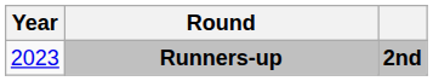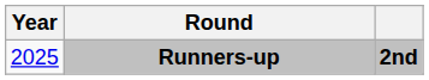 <table class="wikitable" style="text-align: center; font-size:90%">
 <tr>
 <th>Year</th>
 <th style="width:200px">Round</th>
 <th></th>
 </tr>
 <tr>
-<td><a href='#'>2023</a></td>
+<td><a href='#'>2025</a></td>
 <td bgcolor=Silver><strong>Runners-up</strong></td>
 <td bgcolor=Silver><strong>2nd</strong></td>
 </tr>
 </table>
